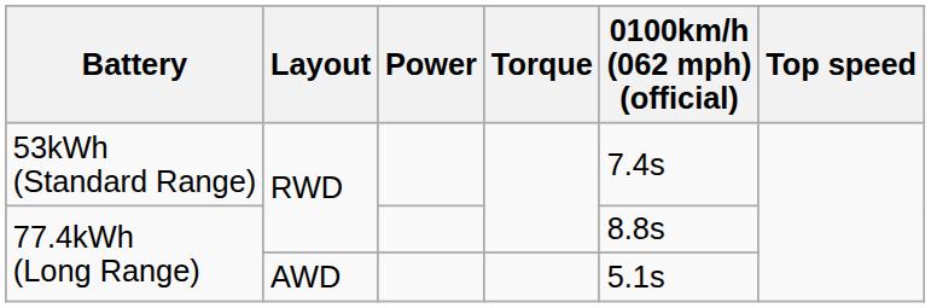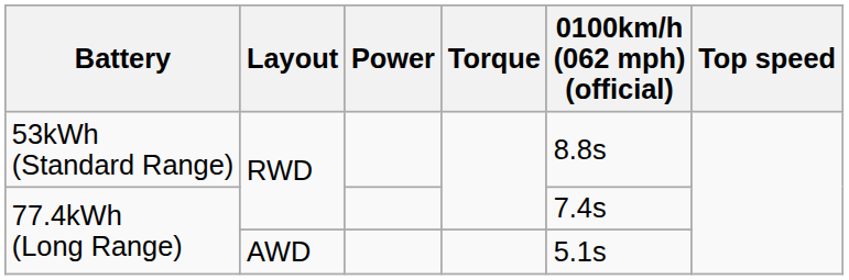 <table class="wikitable collapsible" style="text-align:left; font-size:90%;">
 <tr>
 <th>Battery</th>
 <th>Layout</th>
 <th>Power</th>
 <th>Torque</th>
 <th>0100km/h<br>(062 mph)<br>(official)</th>
 <th>Top speed</th>
 </tr>
 <tr>
 <td>53kWh<br>(Standard Range)</td>
 <td rowspan="2">RWD</td>
 <td></td>
 <td rowspan="2"></td>
-<td>7.4s</td>
+<td>8.8s</td>
 <td rowspan="3"></td>
 </tr>
 <tr>
 <td rowspan="2">77.4kWh<br>(Long Range)</td>
 <td></td>
-<td>8.8s</td>
+<td>7.4s</td>
 </tr>
 <tr>
 <td>AWD</td>
 <td></td>
 <td></td>
 <td>5.1s</td>
 </tr>
 </table>
